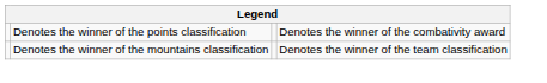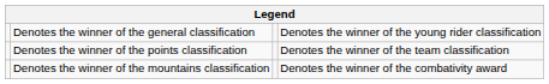 <table class="wikitable noresize">
 <tr>
 <th colspan="4">Legend</th>
 </tr>
 <tr>
 <td></td>
+<td>Denotes the winner of the general classification</td>
+<td></td>
+<td>Denotes the winner of the young rider classification</td>
+</tr>
+<tr>
+<td></td>
 <td>Denotes the winner of the points classification</td>
 <td></td>
-<td>Denotes the winner of the combativity award</td>
+<td>Denotes the winner of the team classification</td>
 </tr>
 <tr>
 <td></td>
 <td>Denotes the winner of the mountains classification</td>
 <td></td>
-<td>Denotes the winner of the team classification</td>
+<td>Denotes the winner of the combativity award</td>
 </tr>
 </table>
